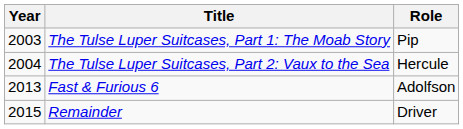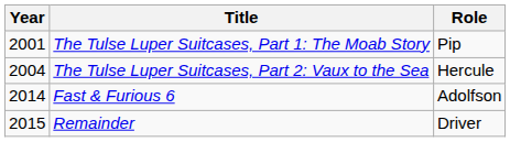 <table class="wikitable sortable">
 <tr>
 <th>Year</th>
 <th>Title</th>
 <th>Role</th>
 </tr>
 <tr>
-<td>2003</td>
+<td>2001</td>
 <td><em><a href='#'>The Tulse Luper Suitcases, Part 1: The Moab Story</a></em></td>
 <td>Pip</td>
 </tr>
 <tr>
 <td>2004</td>
 <td><em><a href='#'>The Tulse Luper Suitcases, Part 2: Vaux to the Sea</a></em></td>
 <td>Hercule</td>
 </tr>
 <tr>
-<td>2013</td>
+<td>2014</td>
 <td><em><a href='#'>Fast & Furious 6</a></em></td>
 <td>Adolfson</td>
 </tr>
 <tr>
 <td>2015</td>
 <td><em><a href='#'>Remainder</a></em></td>
 <td>Driver</td>
 </tr>
 </table>
